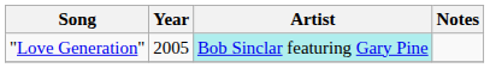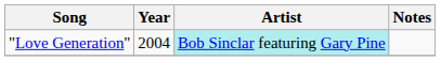 <table class="wikitable sortable">
 <tr>
 <th>Song</th>
 <th>Year</th>
 <th>Artist</th>
 <th class="unsortable">Notes</th>
 </tr>
 <tr>
 <td>"<a href='#'>Love Generation</a>"</td>
-<td>2005</td>
+<td>2004</td>
 <td style="background: paleturquoise;"><a href='#'>Bob Sinclar</a> featuring <a href='#'>Gary Pine</a></td>
 <td></td>
 </tr>
 <tr>
 </tr>
 </table>
